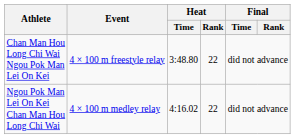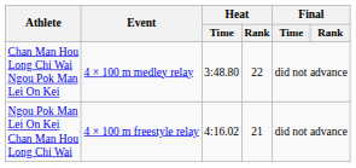 <table class=wikitable style="font-size:90%">
 <tr>
 <th rowspan="2">Athlete</th>
 <th rowspan="2">Event</th>
 <th colspan="2">Heat</th>
 <th colspan="2">Final</th>
 </tr>
 <tr style="font-size:95%">
 <th>Time</th>
 <th>Rank</th>
 <th>Time</th>
 <th>Rank</th>
 </tr>
 <tr align=center>
 <td align=left><a href='#'>Chan Man Hou</a><br><a href='#'>Long Chi Wai</a><br><a href='#'>Ngou Pok Man</a><br><a href='#'>Lei On Kei</a></td>
-<td align=left><a href='#'>4 × 100 m freestyle relay</a></td>
+<td align=left><a href='#'>4 × 100 m medley relay</a></td>
 <td>3:48.80</td>
 <td>22</td>
 <td colspan=2>did not advance</td>
 </tr>
 <tr align=center>
 <td align=left><a href='#'>Ngou Pok Man</a><br><a href='#'>Lei On Kei</a><br><a href='#'>Chan Man Hou</a><br><a href='#'>Long Chi Wai</a></td>
-<td align=left><a href='#'>4 × 100 m medley relay</a></td>
+<td align=left><a href='#'>4 × 100 m freestyle relay</a></td>
 <td>4:16.02</td>
-<td>22</td>
+<td>21</td>
 <td colspan=2>did not advance</td>
 </tr>
 </table>
